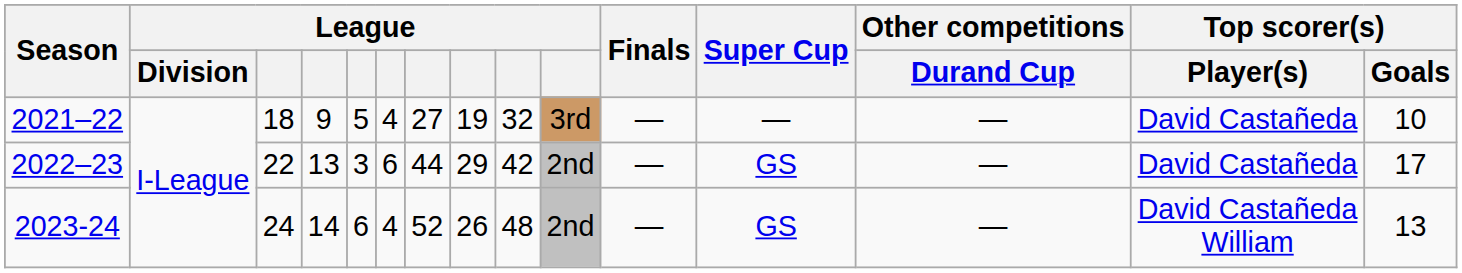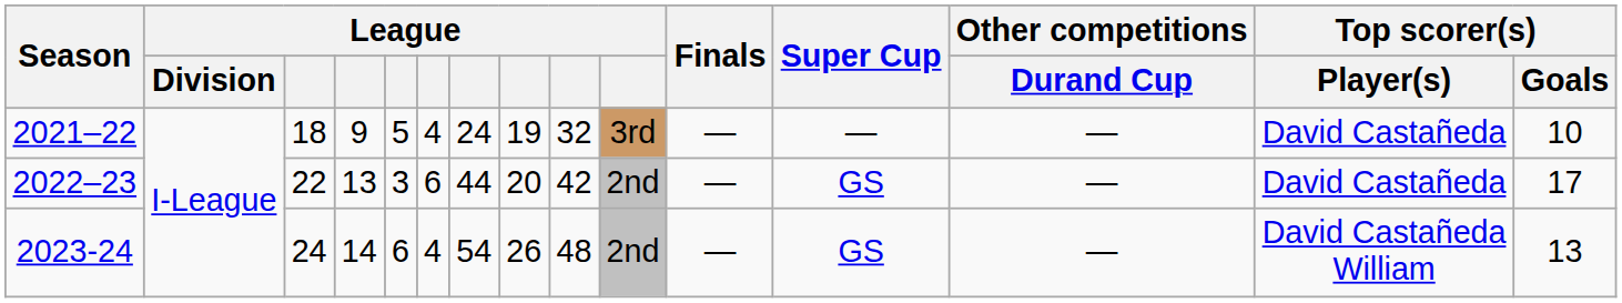 <table class="wikitable sortable" style="text-align: center; font-size:99%">
 <tr>
 <th rowspan="2">Season</th>
 <th colspan="9">League</th>
 <th rowspan="2"><strong>Finals</strong></th>
 <th rowspan="2"><strong><a href='#'>Super Cup</a></strong></th>
 <th>Other competitions</th>
 <th colspan="2">Top scorer(s)</th>
 </tr>
 <tr>
 <th>Division</th>
 <th></th>
 <th></th>
 <th></th>
 <th></th>
 <th></th>
 <th></th>
 <th></th>
 <th></th>
 <th><a href='#'>Durand Cup</a></th>
 <th>Player(s)</th>
 <th>Goals</th>
 </tr>
 <tr>
 <td><a href='#'>2021–22</a></td>
 <td rowspan="3"><a href='#'>I-League</a></td>
 <td>18</td>
 <td>9</td>
 <td>5</td>
 <td>4</td>
-<td>27</td>
+<td>24</td>
 <td>19</td>
 <td>32</td>
 <td bgcolor=#c96>3rd</td>
 <td>—</td>
 <td>—</td>
 <td>—</td>
 <td align="left"> <a href='#'>David Castañeda</a></td>
 <td>10</td>
 </tr>
 <tr>
 <td><a href='#'>2022–23</a></td>
 <td>22</td>
 <td>13</td>
 <td>3</td>
 <td>6</td>
 <td>44</td>
-<td>29</td>
+<td>20</td>
 <td>42</td>
 <td bgcolor="#C0C0C0">2nd</td>
 <td>—</td>
 <td><a href='#'>GS</a></td>
 <td>—</td>
 <td align="left"> <a href='#'>David Castañeda</a></td>
 <td>17</td>
 </tr>
 <tr>
 <td><a href='#'>2023-24</a></td>
 <td>24</td>
 <td>14</td>
 <td>6</td>
 <td>4</td>
-<td>52</td>
+<td>54</td>
 <td>26</td>
 <td>48</td>
 <td bgcolor="#C0C0C0">2nd</td>
 <td>—</td>
 <td><a href='#'>GS</a></td>
 <td>—</td>
 <td> <a href='#'>David Castañeda</a> <br>  <a href='#'>William</a></td>
 <td>13</td>
 </tr>
 </table>
